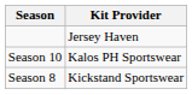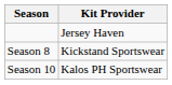 <table class="wikitable sortable">
 <tr>
 <th>Season</th>
 <th>Kit Provider</th>
 </tr>
 <tr>
 <td></td>
 <td>Jersey Haven</td>
 </tr>
 <tr>
+<td>Season 8</td>
+<td>Kickstand Sportswear</td>
+</tr>
+<tr>
 <td>Season 10</td>
 <td>Kalos PH Sportswear</td>
 </tr>
-<tr>
-<td>Season 8</td>
-<td>Kickstand Sportswear</td>
-</tr>
 </table>
